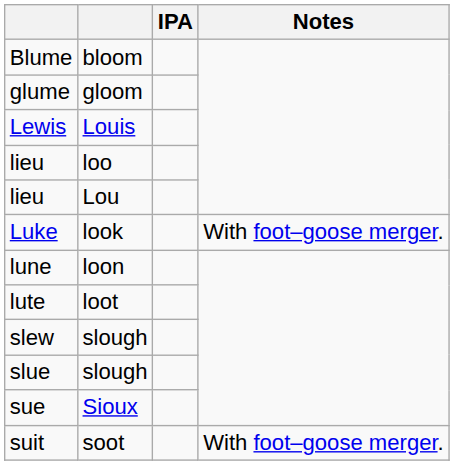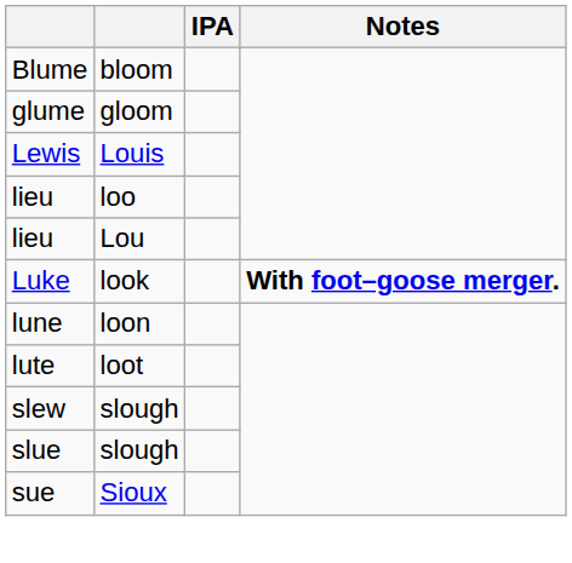 <table class="wikitable sortable mw-collapsible mw-collapsed">
 <tr>
 <th></th>
 <th></th>
 <th>IPA</th>
 <th>Notes</th>
 </tr>
 <tr>
 <td>Blume</td>
 <td>bloom</td>
 <td></td>
 </tr>
 <tr>
 <td>glume</td>
 <td>gloom</td>
 <td></td>
 </tr>
 <tr>
 <td><a href='#'>Lewis</a></td>
 <td><a href='#'>Louis</a></td>
 <td></td>
 </tr>
 <tr>
 <td>lieu</td>
 <td>loo</td>
 <td></td>
 </tr>
 <tr>
 <td>lieu</td>
 <td>Lou</td>
 <td></td>
 </tr>
 <tr>
 <td><a href='#'>Luke</a></td>
 <td>look</td>
 <td></td>
-<td>With <a href='#'>foot–goose merger</a>.</td>
+<td><strong>With <a href='#'>foot–goose merger</a>.</strong></td>
 </tr>
 <tr>
 <td>lune</td>
 <td>loon</td>
 <td></td>
 </tr>
 <tr>
 <td>lute</td>
 <td>loot</td>
 <td></td>
 </tr>
 <tr>
 <td>slew</td>
 <td>slough</td>
 <td></td>
 </tr>
 <tr>
 <td>slue</td>
 <td>slough</td>
 <td></td>
 </tr>
 <tr>
 <td>sue</td>
 <td><a href='#'>Sioux</a></td>
 <td></td>
 </tr>
-<tr>
-<td>suit</td>
-<td>soot</td>
-<td></td>
-<td>With <a href='#'>foot–goose merger</a>.</td>
-</tr>
 </table>
